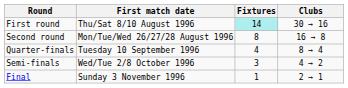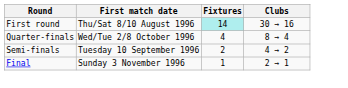 <table class="wikitable">
 <tr>
 <th>Round</th>
 <th>First match date</th>
 <th>Fixtures</th>
 <th width=100>Clubs</th>
 </tr>
 <tr align=center>
 <td align=left>First round</td>
 <td align=left>Thu/Sat 8/10 August 1996</td>
 <td style="background: paleturquoise;">14</td>
 <td>30 → 16</td>
 </tr>
 <tr align=center>
-<td align=left>Second round</td>
-<td align=left>Mon/Tue/Wed 26/27/28 August 1996</td>
-<td>8</td>
-<td>16 → 8</td>
-</tr>
-<tr align=center>
 <td align=left>Quarter-finals</td>
-<td align=left>Tuesday 10 September 1996</td>
+<td align=left>Wed/Tue 2/8 October 1996</td>
 <td>4</td>
 <td>8 → 4</td>
 </tr>
 <tr align=center>
 <td align=left>Semi-finals</td>
-<td align=left>Wed/Tue 2/8 October 1996</td>
-<td>3</td>
+<td align=left>Tuesday 10 September 1996</td>
+<td>2</td>
 <td>4 → 2</td>
 </tr>
 <tr align=center>
 <td align=left><a href='#'>Final</a></td>
 <td align=left>Sunday 3 November 1996</td>
 <td>1</td>
 <td>2 → 1</td>
 </tr>
 </table>
